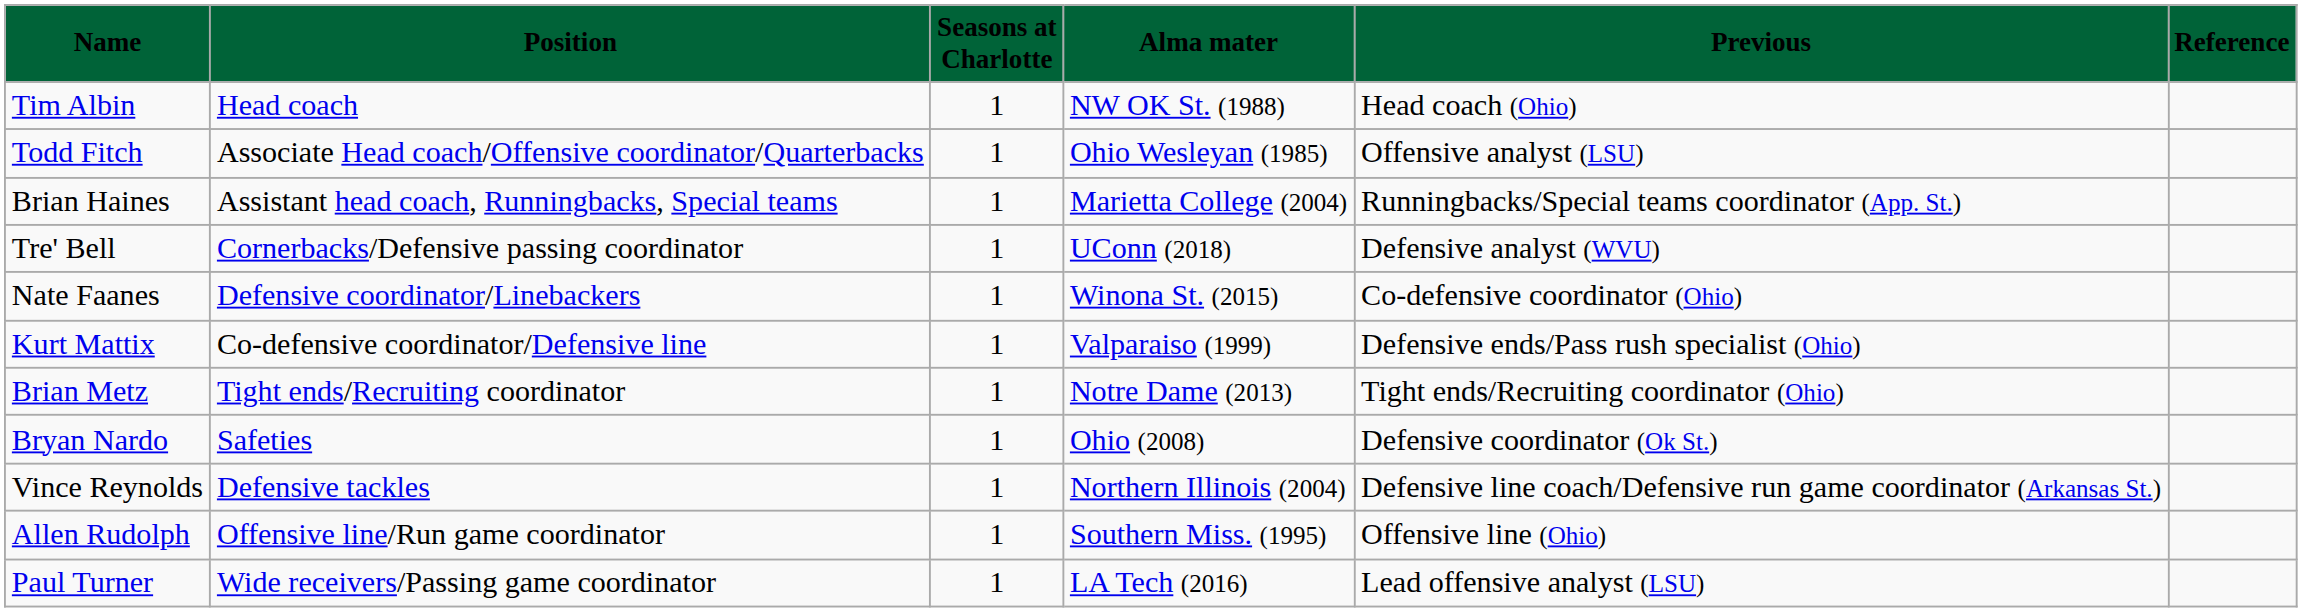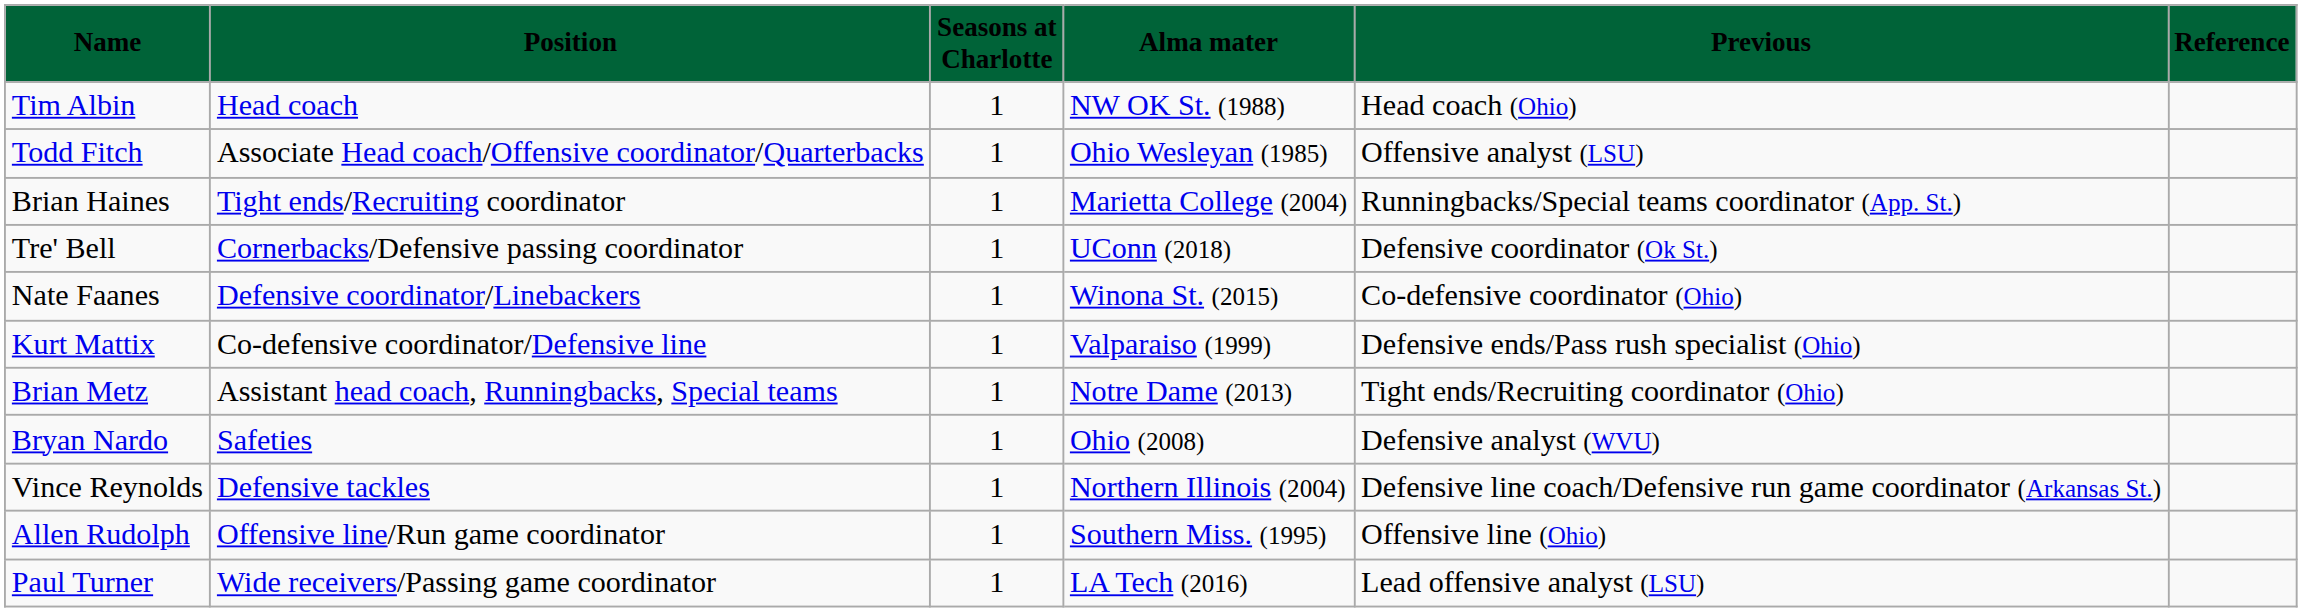 <table class="wikitable">
 <tr style="background:#006338; text-align:center;font-size:90%;">
 <td><span><strong>Name</strong></span></td>
 <td><span><strong>Position</strong></span></td>
 <td><span><strong>Seasons at<br>Charlotte</strong></span></td>
 <td><span><strong>Alma mater</strong></span></td>
 <td><span><strong>Previous</strong></span></td>
 <td><span><strong>Reference</strong></span></td>
 </tr>
 <tr>
 <td><a href='#'>Tim Albin</a></td>
 <td><a href='#'>Head coach</a></td>
 <td align=center>1</td>
 <td><a href='#'>NW OK St.</a> <small>(1988)</small></td>
 <td>Head coach <small>(<a href='#'>Ohio</a>)</small></td>
 <td colspan="5" style="font-size: 8pt" align="center"></td>
 </tr>
 <tr>
 <td><a href='#'>Todd Fitch</a></td>
 <td>Associate <a href='#'>Head coach</a>/<a href='#'>Offensive coordinator</a>/<a href='#'>Quarterbacks</a></td>
 <td align=center>1</td>
 <td><a href='#'>Ohio Wesleyan</a> <small>(1985)</small></td>
 <td>Offensive analyst <small>(<a href='#'>LSU</a>)</small></td>
 <td colspan="5" style="font-size: 8pt" align="center"></td>
 </tr>
 <tr>
 <td>Brian Haines</td>
-<td>Assistant <a href='#'>head coach</a>, <a href='#'>Runningbacks</a>, <a href='#'>Special teams</a></td>
+<td><a href='#'>Tight ends</a>/<a href='#'>Recruiting</a> coordinator</td>
 <td align=center>1</td>
 <td><a href='#'>Marietta College</a> <small>(2004)</small></td>
 <td>Runningbacks/Special teams coordinator <small>(<a href='#'>App. St.</a>)</small></td>
 <td colspan="5" style="font-size: 8pt" align="center"></td>
 </tr>
 <tr>
 <td>Tre' Bell</td>
 <td><a href='#'>Cornerbacks</a>/Defensive passing coordinator</td>
 <td align=center>1</td>
 <td><a href='#'>UConn</a> <small>(2018)</small></td>
-<td>Defensive analyst <small>(<a href='#'>WVU</a>)</small></td>
+<td>Defensive coordinator <small>(<a href='#'>Ok St.</a>)</small></td>
 <td colspan="5" style="font-size: 8pt" align="center"></td>
 </tr>
 <tr>
 <td>Nate Faanes</td>
 <td><a href='#'>Defensive coordinator</a>/<a href='#'>Linebackers</a></td>
 <td align=center>1</td>
 <td><a href='#'>Winona St.</a> <small>(2015)</small></td>
 <td>Co-defensive coordinator <small>(<a href='#'>Ohio</a>)</small></td>
 <td colspan="5" style="font-size: 8pt" align="center"></td>
 </tr>
 <tr>
 <td><a href='#'>Kurt Mattix</a></td>
 <td>Co-defensive coordinator/<a href='#'>Defensive line</a></td>
 <td align=center>1</td>
 <td><a href='#'>Valparaiso</a>  <small>(1999)</small></td>
 <td>Defensive ends/Pass rush specialist <small>(<a href='#'>Ohio</a>)</small></td>
 <td colspan="5" style="font-size: 8pt" align="center"></td>
 </tr>
 <tr>
 <td><a href='#'>Brian Metz</a></td>
-<td><a href='#'>Tight ends</a>/<a href='#'>Recruiting</a> coordinator</td>
+<td>Assistant <a href='#'>head coach</a>, <a href='#'>Runningbacks</a>, <a href='#'>Special teams</a></td>
 <td align=center>1</td>
 <td><a href='#'>Notre Dame</a> <small>(2013)</small></td>
 <td>Tight ends/Recruiting coordinator <small>(<a href='#'>Ohio</a>)</small></td>
 <td colspan="5" style="font-size: 8pt" align="center"></td>
 </tr>
 <tr>
 <td><a href='#'>Bryan Nardo</a></td>
 <td><a href='#'>Safeties</a></td>
 <td align=center>1</td>
 <td><a href='#'>Ohio</a> <small>(2008)</small></td>
-<td>Defensive coordinator <small>(<a href='#'>Ok St.</a>)</small></td>
+<td>Defensive analyst <small>(<a href='#'>WVU</a>)</small></td>
 <td colspan="5" style="font-size: 8pt" align="center"></td>
 </tr>
 <tr>
 <td>Vince Reynolds</td>
 <td><a href='#'>Defensive tackles</a></td>
 <td align=center>1</td>
 <td><a href='#'>Northern Illinois</a> <small>(2004)</small></td>
 <td>Defensive line coach/Defensive run game coordinator <small>(<a href='#'>Arkansas St.</a>)</small></td>
 <td colspan="5" style="font-size: 8pt" align="center"></td>
 </tr>
 <tr>
 <td><a href='#'>Allen Rudolph</a></td>
 <td><a href='#'>Offensive line</a>/Run game coordinator</td>
 <td align=center>1</td>
 <td><a href='#'>Southern Miss.</a> <small>(1995)</small></td>
 <td>Offensive line <small>(<a href='#'>Ohio</a>)</small></td>
 <td colspan="5" style="font-size: 8pt" align="center"></td>
 </tr>
 <tr>
 <td><a href='#'>Paul Turner</a></td>
 <td><a href='#'>Wide receivers</a>/Passing game coordinator</td>
 <td align=center>1</td>
 <td><a href='#'>LA Tech</a> <small>(2016)</small></td>
 <td>Lead offensive analyst <small>(<a href='#'>LSU</a>)</small></td>
 <td colspan="5" style="font-size: 8pt" align="center"></td>
 </tr>
 </table>
